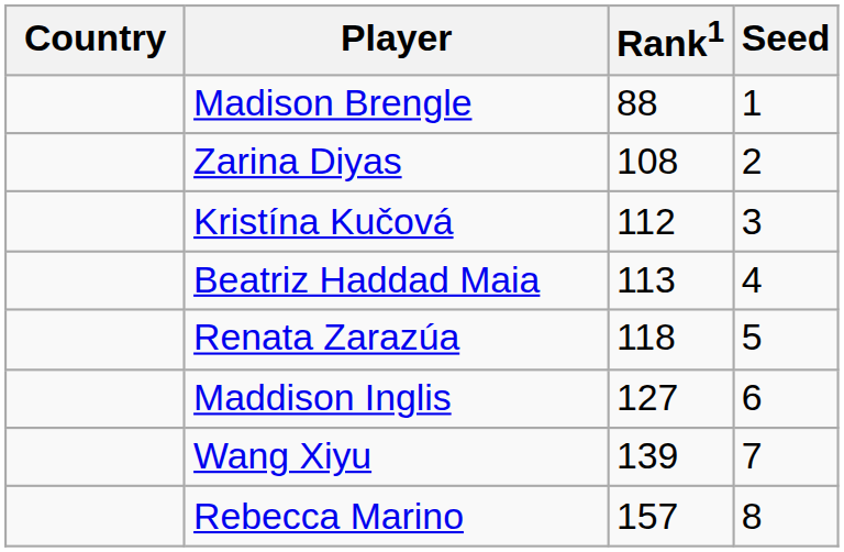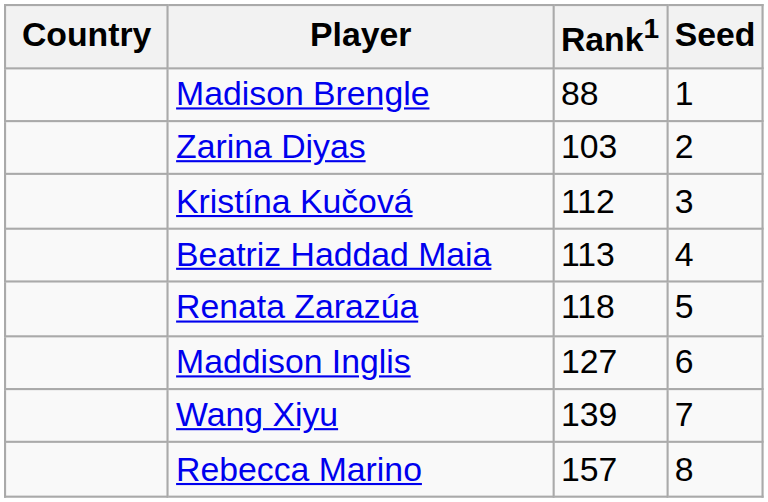 <table class="sortable wikitable">
 <tr>
 <th width="70">Country</th>
 <th width="175">Player</th>
 <th>Rank<sup>1</sup></th>
 <th>Seed</th>
 </tr>
 <tr>
 <td></td>
 <td><a href='#'>Madison Brengle</a></td>
 <td>88</td>
 <td>1</td>
 </tr>
 <tr>
 <td></td>
 <td><a href='#'>Zarina Diyas</a></td>
-<td>108</td>
+<td>103</td>
 <td>2</td>
 </tr>
 <tr>
 <td></td>
 <td><a href='#'>Kristína Kučová</a></td>
 <td>112</td>
 <td>3</td>
 </tr>
 <tr>
 <td></td>
 <td><a href='#'>Beatriz Haddad Maia</a></td>
 <td>113</td>
 <td>4</td>
 </tr>
 <tr>
 <td></td>
 <td><a href='#'>Renata Zarazúa</a></td>
 <td>118</td>
 <td>5</td>
 </tr>
 <tr>
 <td></td>
 <td><a href='#'>Maddison Inglis</a></td>
 <td>127</td>
 <td>6</td>
 </tr>
 <tr>
 <td></td>
 <td><a href='#'>Wang Xiyu</a></td>
 <td>139</td>
 <td>7</td>
 </tr>
 <tr>
 <td></td>
 <td><a href='#'>Rebecca Marino</a></td>
 <td>157</td>
 <td>8</td>
 </tr>
 </table>
